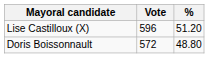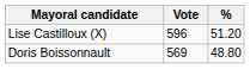 <table class="wikitable">
 <tr>
 <th bgcolor="#DDDDFF" width="200px">Mayoral candidate</th>
 <th bgcolor="#DDDDFF" width="50px">Vote</th>
 <th bgcolor="#DDDDFF" width="30px">%</th>
 </tr>
 <tr>
 <td>Lise Castilloux (X)</td>
 <td>596</td>
 <td>51.20</td>
 </tr>
 <tr>
 <td>Doris Boissonnault</td>
-<td>572</td>
+<td>569</td>
 <td>48.80</td>
 </tr>
 </table>
